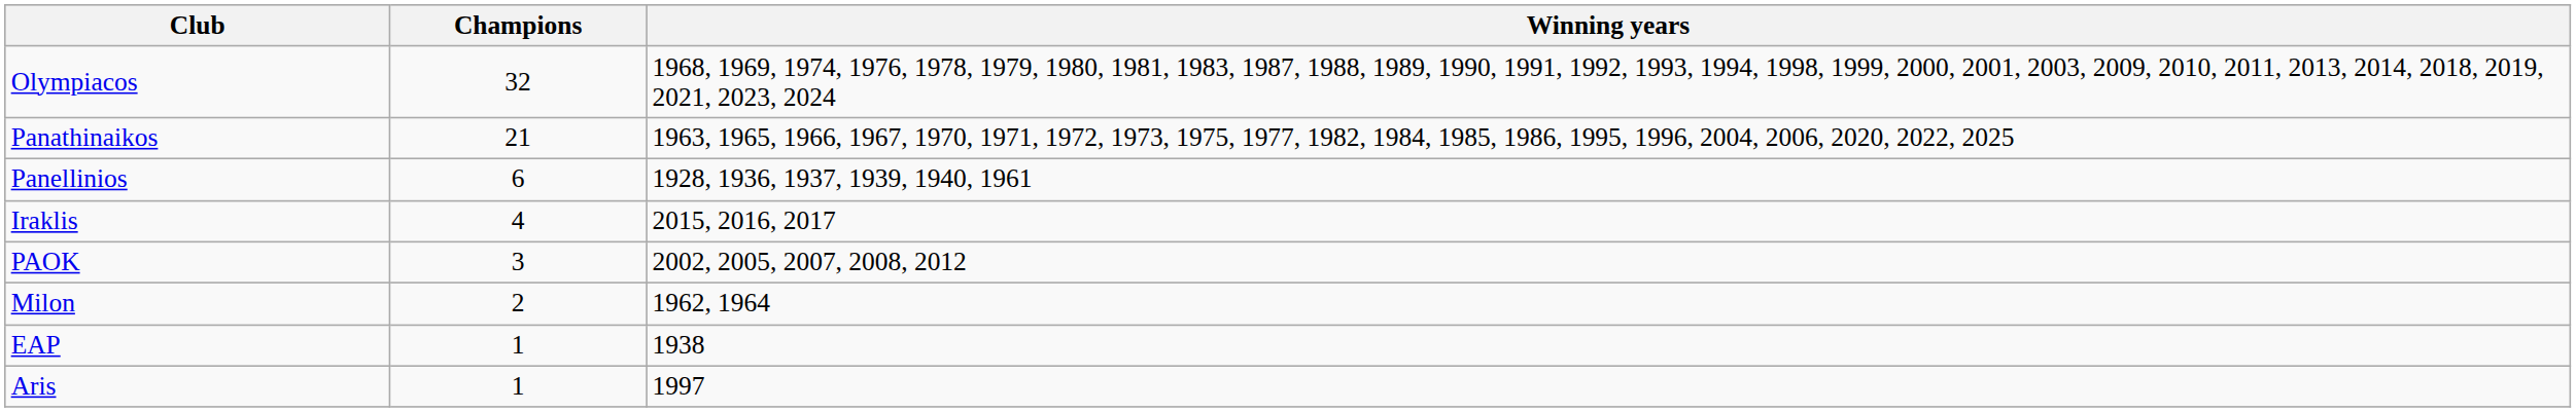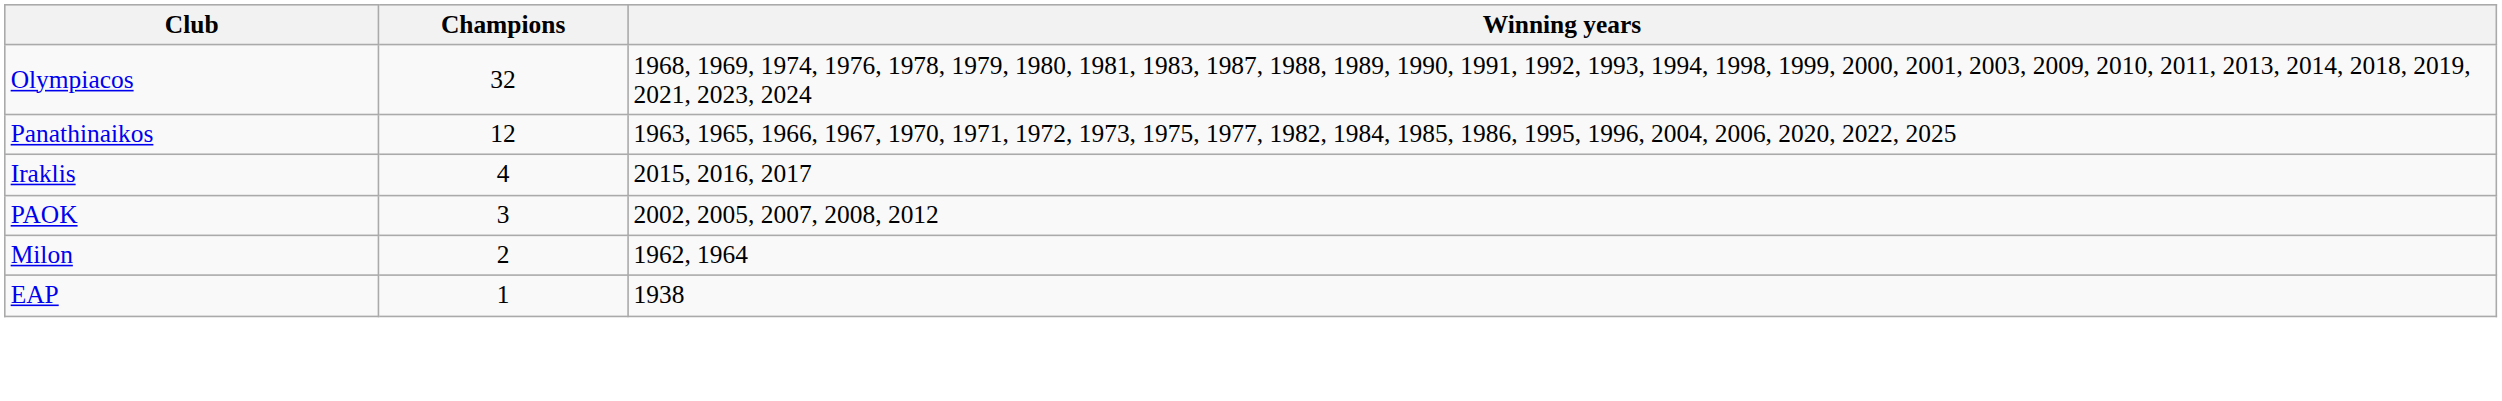 <table class="wikitable">
 <tr>
 <th width=15%>Club</th>
 <th width=10%>Champions</th>
 <th width=75%>Winning years</th>
 </tr>
 <tr>
 <td><a href='#'>Olympiacos</a></td>
 <td style="text-align:center">32</td>
 <td>1968, 1969, 1974, 1976, 1978, 1979, 1980, 1981, 1983, 1987, 1988, 1989, 1990, 1991, 1992, 1993, 1994, 1998, 1999, 2000, 2001, 2003, 2009, 2010, 2011, 2013, 2014, 2018, 2019, 2021, 2023, 2024</td>
 </tr>
 <tr>
 <td><a href='#'>Panathinaikos</a></td>
-<td style="text-align:center">21</td>
+<td style="text-align:center">12</td>
 <td>1963, 1965, 1966, 1967, 1970, 1971, 1972, 1973, 1975, 1977, 1982, 1984, 1985, 1986, 1995, 1996, 2004, 2006, 2020, 2022, 2025</td>
-</tr>
-<tr>
-<td><a href='#'>Panellinios</a></td>
-<td style="text-align:center">6</td>
-<td>1928, 1936, 1937, 1939, 1940, 1961</td>
 </tr>
 <tr>
 <td><a href='#'>Iraklis</a></td>
 <td style="text-align:center">4</td>
 <td>2015, 2016, 2017</td>
 </tr>
 <tr>
 <td><a href='#'>PAOK</a></td>
 <td style="text-align:center">3</td>
 <td>2002, 2005, 2007, 2008, 2012</td>
 </tr>
 <tr>
 <td><a href='#'>Milon</a></td>
 <td style="text-align:center">2</td>
 <td>1962, 1964</td>
 </tr>
 <tr>
 <td><a href='#'>EAP</a></td>
 <td style="text-align:center">1</td>
 <td>1938</td>
 </tr>
-<tr>
-<td><a href='#'>Aris</a></td>
-<td style="text-align:center">1</td>
-<td>1997</td>
-</tr>
 </table>
